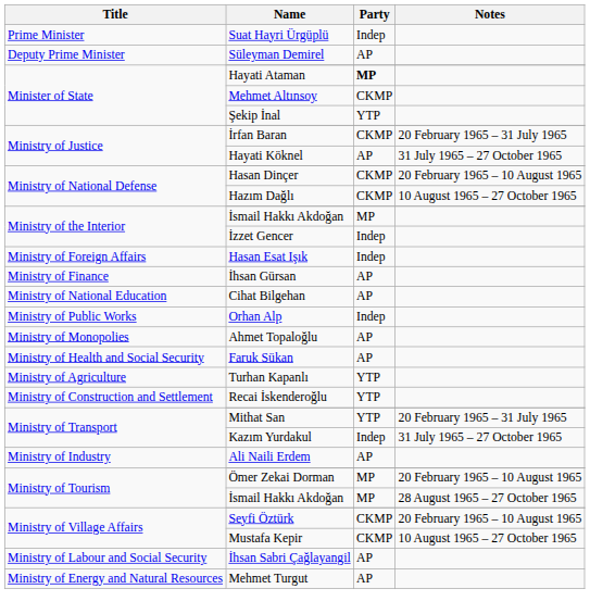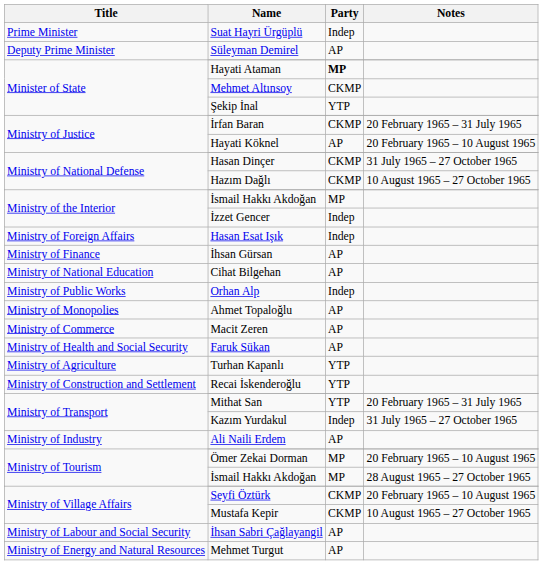 <table class="wikitable">
 <tr>
 <th>Title</th>
 <th>Name</th>
 <th>Party</th>
 <th>Notes</th>
 </tr>
 <tr>
 <td><a href='#'>Prime Minister</a></td>
 <td><a href='#'>Suat Hayri Ürgüplü</a></td>
 <td>Indep</td>
 <td></td>
 </tr>
 <tr>
 <td><a href='#'>Deputy Prime Minister</a></td>
 <td><a href='#'>Süleyman Demirel</a></td>
 <td>AP</td>
 <td></td>
 </tr>
 <tr>
 <td rowspan="4" style="text-align:left;"><a href='#'>Minister of State</a></td>
 </tr>
 <tr>
 <td>Hayati Ataman</td>
 <td><strong>MP</strong></td>
 <td></td>
 </tr>
 <tr>
 <td><a href='#'>Mehmet Altınsoy</a></td>
 <td>CKMP</td>
 <td></td>
 </tr>
 <tr>
 <td>Şekip İnal</td>
 <td>YTP</td>
 <td></td>
 </tr>
 <tr>
 <td rowspan="3" style="text-align:left;"><a href='#'>Ministry of Justice</a></td>
 </tr>
 <tr>
 <td>İrfan Baran</td>
 <td>CKMP</td>
 <td>20 February 1965 – 31 July 1965</td>
 </tr>
 <tr>
 <td>Hayati Köknel</td>
 <td>AP</td>
-<td>31 July 1965 – 27 October 1965</td>
+<td>20 February 1965 – 10 August 1965</td>
 </tr>
 <tr>
 <td rowspan="3" style="text-align:left;"><a href='#'>Ministry of National Defense</a></td>
 </tr>
 <tr>
 <td>Hasan Dinçer</td>
 <td>CKMP</td>
-<td>20 February 1965 – 10 August 1965</td>
+<td>31 July 1965 – 27 October 1965</td>
 </tr>
 <tr>
 <td>Hazım Dağlı</td>
 <td>CKMP</td>
 <td>10 August 1965 – 27 October 1965</td>
 </tr>
 <tr>
 <td rowspan="3" style="text-align:left;"><a href='#'>Ministry of the Interior</a></td>
 </tr>
 <tr>
 <td>İsmail Hakkı Akdoğan</td>
 <td>MP</td>
 <td></td>
 </tr>
 <tr>
 <td>İzzet Gencer</td>
 <td>Indep</td>
 <td></td>
 </tr>
 <tr>
 <td><a href='#'>Ministry of Foreign Affairs</a></td>
 <td><a href='#'>Hasan Esat Işık</a></td>
 <td>Indep</td>
 <td></td>
 </tr>
 <tr>
 <td><a href='#'>Ministry of Finance</a></td>
 <td>İhsan Gürsan</td>
 <td>AP</td>
 <td></td>
 </tr>
 <tr>
 <td><a href='#'>Ministry of National Education</a></td>
 <td>Cihat Bilgehan</td>
 <td>AP</td>
 <td></td>
 </tr>
 <tr>
 <td><a href='#'>Ministry of Public Works</a></td>
 <td><a href='#'>Orhan Alp</a></td>
 <td>Indep</td>
 <td></td>
 </tr>
 <tr>
 <td><a href='#'>Ministry of Monopolies</a></td>
 <td>Ahmet Topaloğlu</td>
+<td>AP</td>
+<td></td>
+</tr>
+<tr>
+<td><a href='#'>Ministry of Commerce</a></td>
+<td>Macit Zeren</td>
 <td>AP</td>
 <td></td>
 </tr>
 <tr>
 <td><a href='#'>Ministry of Health and Social Security</a></td>
 <td><a href='#'>Faruk Sükan</a></td>
 <td>AP</td>
 <td></td>
 </tr>
 <tr>
 <td><a href='#'>Ministry of Agriculture</a></td>
 <td>Turhan Kapanlı</td>
 <td>YTP</td>
 <td></td>
 </tr>
 <tr>
 <td><a href='#'>Ministry of Construction and Settlement</a></td>
 <td>Recai İskenderoğlu</td>
 <td>YTP</td>
 <td></td>
 </tr>
 <tr>
 <td rowspan="3" style="text-align:left;"><a href='#'>Ministry of Transport</a></td>
 </tr>
 <tr>
 <td>Mithat San</td>
 <td>YTP</td>
 <td>20 February 1965 – 31 July 1965</td>
 </tr>
 <tr>
 <td>Kazım Yurdakul</td>
 <td>Indep</td>
 <td>31 July 1965 – 27 October 1965</td>
 </tr>
 <tr>
 <td><a href='#'>Ministry of Industry</a></td>
 <td><a href='#'>Ali Naili Erdem</a></td>
 <td>AP</td>
 <td></td>
 </tr>
 <tr>
 <td rowspan="3" style="text-align:left;"><a href='#'>Ministry of Tourism</a></td>
 </tr>
 <tr>
 <td>Ömer Zekai Dorman</td>
 <td>MP</td>
 <td>20 February 1965 – 10 August 1965</td>
 </tr>
 <tr>
 <td>İsmail Hakkı Akdoğan</td>
 <td>MP</td>
 <td>28 August 1965 – 27 October 1965</td>
 </tr>
 <tr>
 <td rowspan="3" style="text-align:left;"><a href='#'>Ministry of Village Affairs</a></td>
 </tr>
 <tr>
 <td><a href='#'>Seyfi Öztürk</a></td>
 <td>CKMP</td>
 <td>20 February 1965 – 10 August 1965</td>
 </tr>
 <tr>
 <td>Mustafa Kepir</td>
 <td>CKMP</td>
 <td>10 August 1965 – 27 October 1965</td>
 </tr>
 <tr>
 <td><a href='#'>Ministry of Labour and Social Security</a></td>
 <td><a href='#'>İhsan Sabri Çağlayangil</a></td>
 <td>AP</td>
 <td></td>
 </tr>
 <tr>
 <td><a href='#'>Ministry of Energy and Natural Resources</a></td>
 <td>Mehmet Turgut</td>
 <td>AP</td>
 <td></td>
 </tr>
 </table>
